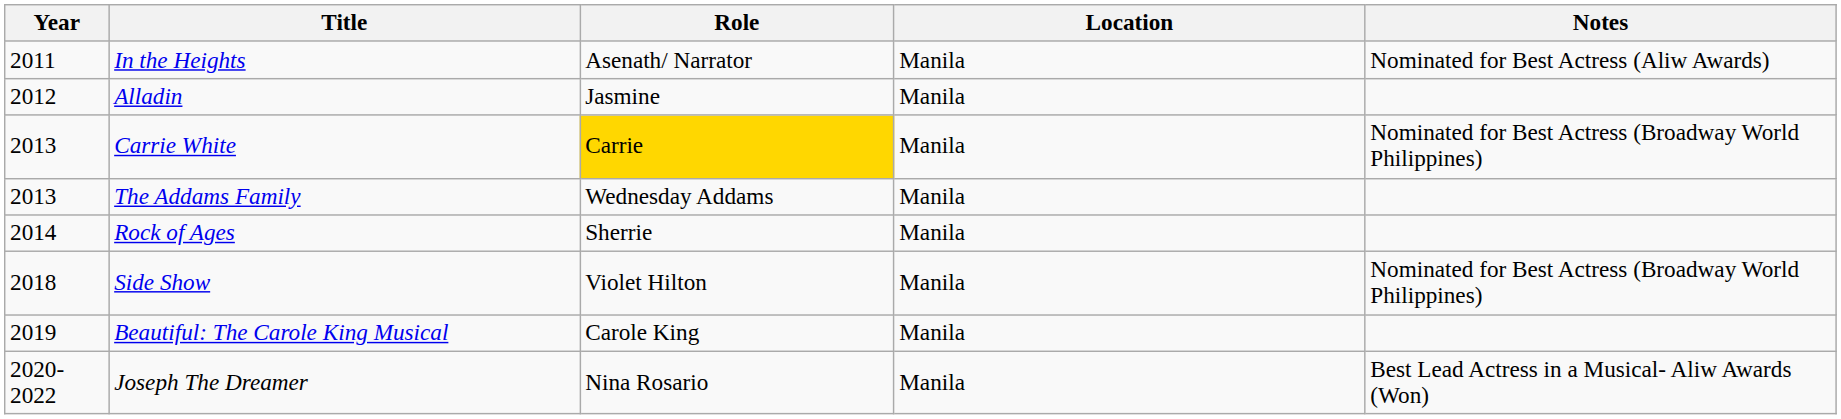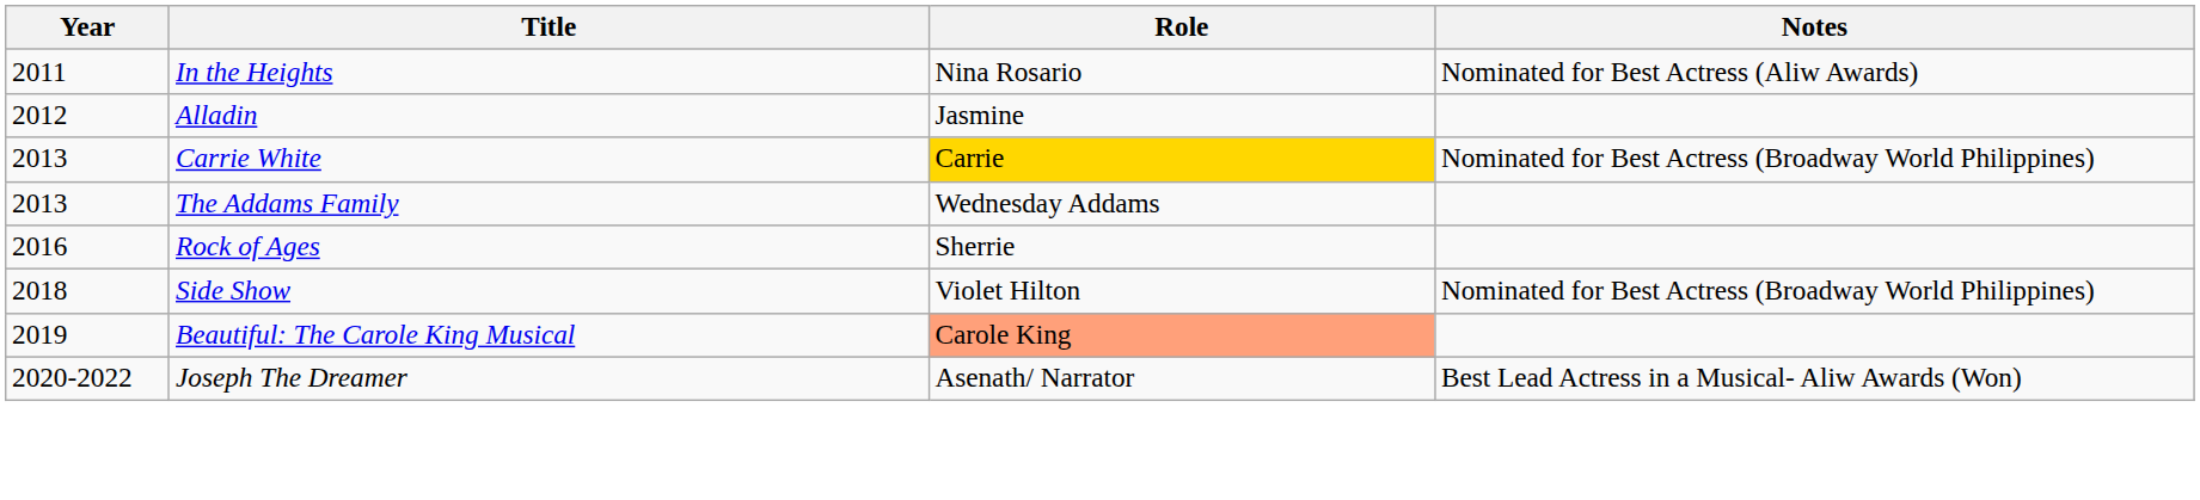 <table class="wikitable sortable" width="100%">
 <tr>
 <th width="3%">Year</th>
 <th width="15%">Title</th>
 <th width="10%">Role</th>
-<th width="15%">Location</th>
 <th width="15%">Notes</th>
 </tr>
 <tr>
 <td>2011</td>
 <td><em><a href='#'>In the Heights</a></em></td>
-<td>Asenath/ Narrator</td>
-<td>Manila</td>
+<td>Nina Rosario</td>
 <td>Nominated for Best Actress (Aliw Awards)</td>
 </tr>
 <tr>
 <td>2012</td>
 <td><em><a href='#'>Alladin</a></em></td>
 <td>Jasmine</td>
-<td>Manila</td>
 <td></td>
 </tr>
 <tr>
 <td>2013</td>
 <td><em><a href='#'>Carrie White</a></em></td>
 <td style="background: gold;">Carrie</td>
-<td>Manila</td>
 <td>Nominated for Best Actress (Broadway World Philippines)</td>
 </tr>
 <tr>
 <td>2013</td>
 <td><em><a href='#'>The Addams Family</a></em></td>
 <td>Wednesday Addams</td>
-<td>Manila</td>
 <td></td>
 </tr>
 <tr>
-<td>2014</td>
+<td>2016</td>
 <td><em><a href='#'>Rock of Ages</a></em></td>
 <td>Sherrie</td>
-<td>Manila</td>
 <td></td>
 </tr>
 <tr>
 <td>2018</td>
 <td><em><a href='#'>Side Show</a></em></td>
 <td>Violet Hilton</td>
-<td>Manila</td>
 <td>Nominated for Best Actress (Broadway World Philippines)</td>
 </tr>
 <tr>
 <td>2019</td>
 <td><em><a href='#'>Beautiful: The Carole King Musical</a></em></td>
-<td>Carole King</td>
-<td>Manila</td>
+<td style="background: lightsalmon;">Carole King</td>
 <td></td>
 </tr>
 <tr>
 <td>2020-2022</td>
 <td><em>Joseph The Dreamer</em></td>
-<td>Nina Rosario</td>
-<td>Manila</td>
+<td>Asenath/ Narrator</td>
 <td>Best Lead Actress in a Musical- Aliw Awards (Won)</td>
 </tr>
 </table>
